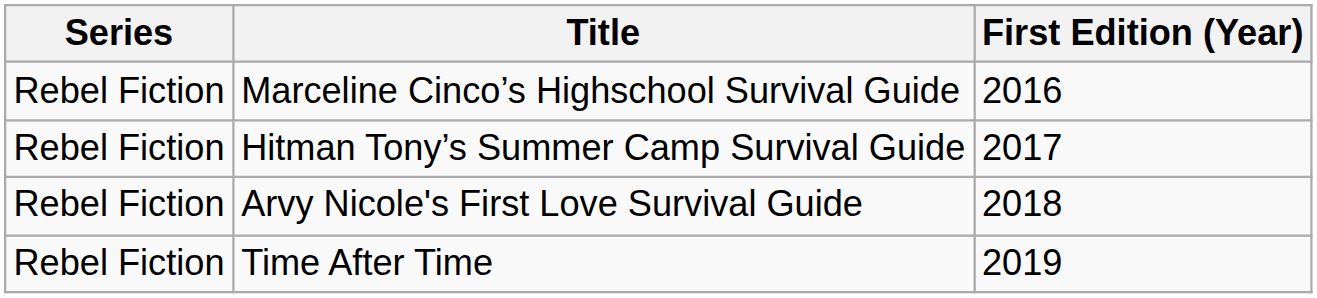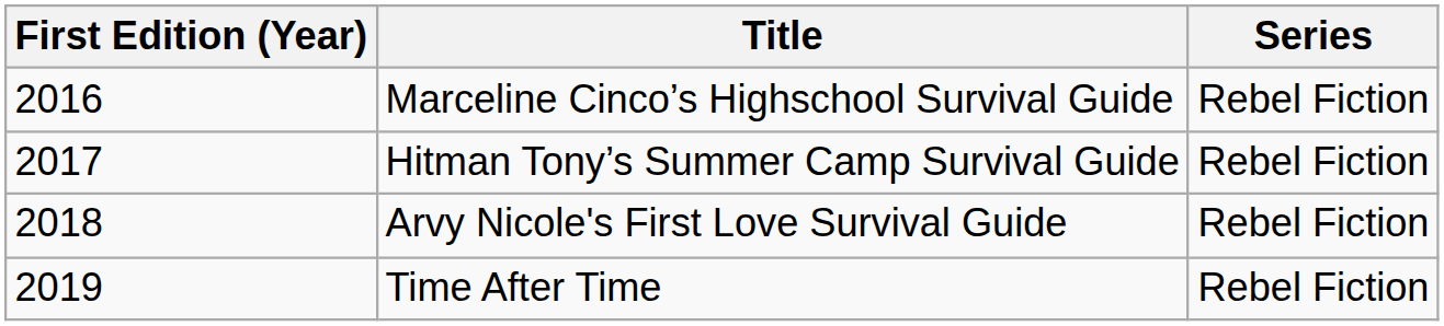 <table class="wikitable sortable">
 <tr>
+<th>First Edition (Year)</th>
+<th>Title</th>
 <th>Series</th>
-<th>Title</th>
-<th>First Edition (Year)</th>
 </tr>
 <tr>
+<td>2016</td>
+<td>Marceline Cinco’s Highschool Survival Guide</td>
 <td>Rebel Fiction</td>
-<td>Marceline Cinco’s Highschool Survival Guide</td>
-<td>2016</td>
 </tr>
 <tr>
+<td>2017</td>
+<td>Hitman Tony’s Summer Camp Survival Guide</td>
 <td>Rebel Fiction</td>
-<td>Hitman Tony’s Summer Camp Survival Guide</td>
-<td>2017</td>
 </tr>
 <tr>
+<td>2018</td>
+<td>Arvy Nicole's First Love Survival Guide</td>
 <td>Rebel Fiction</td>
-<td>Arvy Nicole's First Love Survival Guide</td>
-<td>2018</td>
 </tr>
 <tr>
+<td>2019</td>
+<td>Time After Time</td>
 <td>Rebel Fiction</td>
-<td>Time After Time</td>
-<td>2019</td>
 </tr>
 </table>
